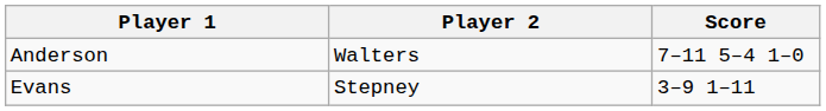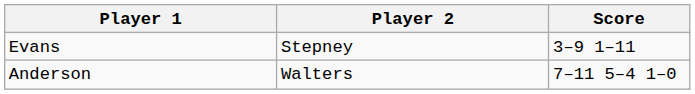 <table class="wikitable" style="font-size: 100%">
 <tr>
 <th width=200>Player 1</th>
 <th width=200>Player 2</th>
 <th width=100>Score</th>
 </tr>
 <tr>
+<td>Evans</td>
+<td>Stepney</td>
+<td>3–9 1–11</td>
+</tr>
+<tr>
 <td>Anderson</td>
 <td>Walters</td>
 <td>7–11 5–4 1–0</td>
 </tr>
-<tr>
-<td>Evans</td>
-<td>Stepney</td>
-<td>3–9 1–11</td>
-</tr>
 </table>
